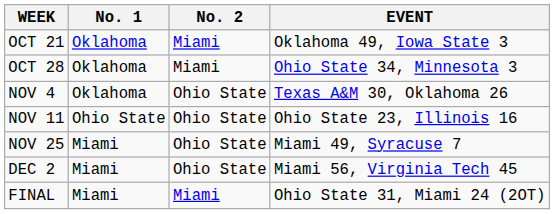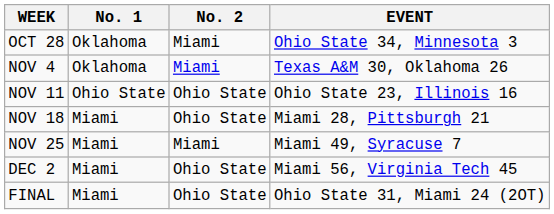 <table class="wikitable">
 <tr>
 <th>WEEK</th>
 <th>No. 1</th>
 <th>No. 2</th>
 <th>EVENT</th>
-</tr>
-<tr>
-<td>OCT 21</td>
-<td><a href='#'>Oklahoma</a></td>
-<td><a href='#'>Miami</a></td>
-<td>Oklahoma 49, <a href='#'>Iowa State</a> 3</td>
 </tr>
 <tr>
 <td>OCT 28</td>
 <td>Oklahoma</td>
 <td>Miami</td>
 <td><a href='#'>Ohio State</a> 34, <a href='#'>Minnesota</a> 3</td>
 </tr>
 <tr>
 <td>NOV 4</td>
 <td>Oklahoma</td>
-<td>Ohio State</td>
+<td><a href='#'>Miami</a></td>
 <td><a href='#'>Texas A&M</a> 30, Oklahoma 26</td>
 </tr>
 <tr>
 <td>NOV 11</td>
 <td>Ohio State</td>
 <td>Ohio State</td>
 <td>Ohio State 23, <a href='#'>Illinois</a> 16</td>
 </tr>
 <tr>
+<td>NOV 18</td>
+<td>Miami</td>
+<td>Ohio State</td>
+<td>Miami 28, <a href='#'>Pittsburgh</a> 21</td>
+</tr>
+<tr>
 <td>NOV 25</td>
 <td>Miami</td>
-<td>Ohio State</td>
+<td>Miami</td>
 <td>Miami 49, <a href='#'>Syracuse</a> 7</td>
 </tr>
 <tr>
 <td>DEC  2</td>
 <td>Miami</td>
 <td>Ohio State</td>
 <td>Miami 56, <a href='#'>Virginia Tech</a> 45</td>
 </tr>
 <tr>
 <td>FINAL</td>
 <td>Miami</td>
-<td><a href='#'>Miami</a></td>
+<td>Ohio State</td>
 <td>Ohio State 31, Miami 24 (2OT)</td>
 </tr>
 </table>
